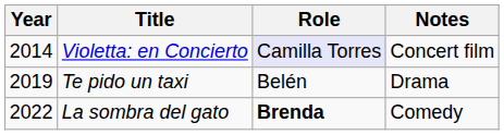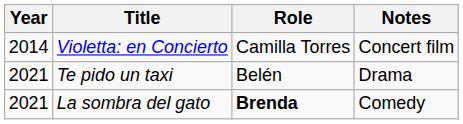 <table class="wikitable">
 <tr>
 <th>Year</th>
 <th>Title</th>
 <th>Role</th>
 <th>Notes</th>
 </tr>
 <tr>
 <td>2014</td>
 <td><em><a href='#'>Violetta: en Concierto</a></em></td>
-<td style="background: lavender;">Camilla Torres</td>
+<td>Camilla Torres</td>
 <td>Concert film</td>
 </tr>
 <tr>
-<td>2019</td>
+<td>2021</td>
 <td><em>Te pido un taxi</em></td>
 <td>Belén</td>
 <td>Drama</td>
 </tr>
 <tr>
-<td>2022</td>
+<td>2021</td>
 <td><em>La sombra del gato</em></td>
 <td><strong>Brenda</strong></td>
 <td>Comedy</td>
 </tr>
 </table>
